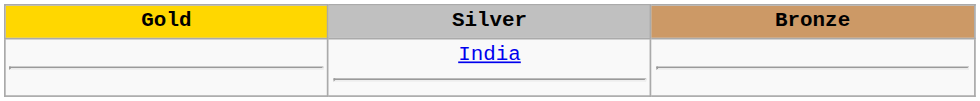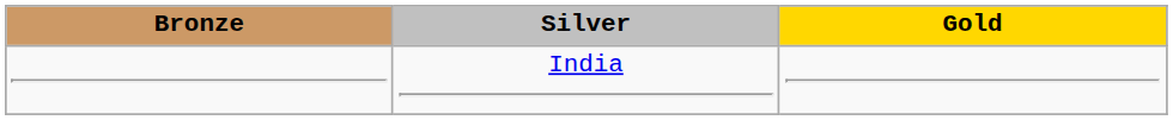 <table class="wikitable" style="text-align:center;font-size:95%;">
 <tr>
+<td style="width:15em;background:#CC9966"> <strong>Bronze</strong></td>
+<td style="width:15em;background:silver"> <strong>Silver</strong></td>
 <td style="width:15em;background:gold"> <strong>Gold</strong></td>
-<td style="width:15em;background:silver"> <strong>Silver</strong></td>
-<td style="width:15em;background:#CC9966"> <strong>Bronze</strong></td>
 </tr>
 <tr>
 <td><hr></td>
 <td> <a href='#'>India</a><hr></td>
 <td><hr></td>
 </tr>
 </table>
